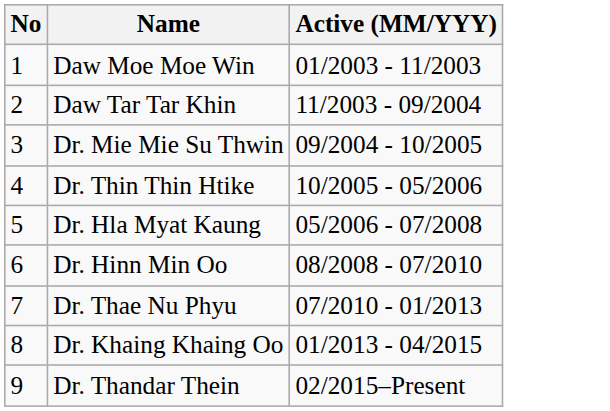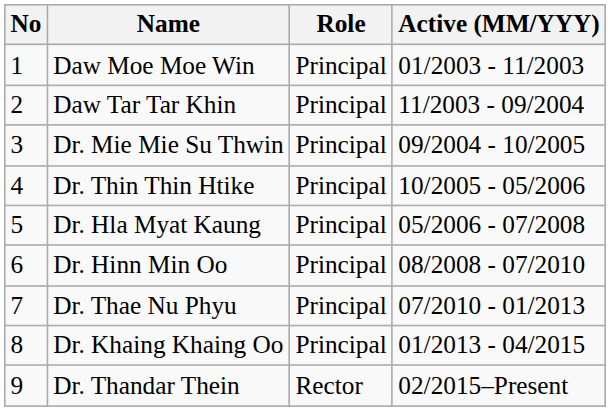 <table class="wikitable">
 <tr>
 <th>No</th>
 <th>Name</th>
+<th>Role</th>
 <th>Active (MM/YYY)</th>
 </tr>
 <tr>
 <td>1</td>
 <td>Daw Moe Moe Win</td>
+<td>Principal</td>
 <td>01/2003 - 11/2003</td>
 </tr>
 <tr>
 <td>2</td>
 <td>Daw Tar Tar Khin</td>
+<td>Principal</td>
 <td>11/2003 - 09/2004</td>
 </tr>
 <tr>
 <td>3</td>
 <td>Dr. Mie Mie Su Thwin</td>
+<td>Principal</td>
 <td>09/2004 - 10/2005</td>
 </tr>
 <tr>
 <td>4</td>
 <td>Dr. Thin Thin Htike</td>
+<td>Principal</td>
 <td>10/2005 - 05/2006</td>
 </tr>
 <tr>
 <td>5</td>
 <td>Dr. Hla Myat Kaung</td>
+<td>Principal</td>
 <td>05/2006 - 07/2008</td>
 </tr>
 <tr>
 <td>6</td>
 <td>Dr. Hinn Min Oo</td>
+<td>Principal</td>
 <td>08/2008 - 07/2010</td>
 </tr>
 <tr>
 <td>7</td>
 <td>Dr. Thae Nu Phyu</td>
+<td>Principal</td>
 <td>07/2010 - 01/2013</td>
 </tr>
 <tr>
 <td>8</td>
 <td>Dr. Khaing Khaing Oo</td>
+<td>Principal</td>
 <td>01/2013 - 04/2015</td>
 </tr>
 <tr>
 <td>9</td>
 <td>Dr. Thandar Thein</td>
+<td>Rector</td>
 <td>02/2015–Present</td>
 </tr>
 </table>
